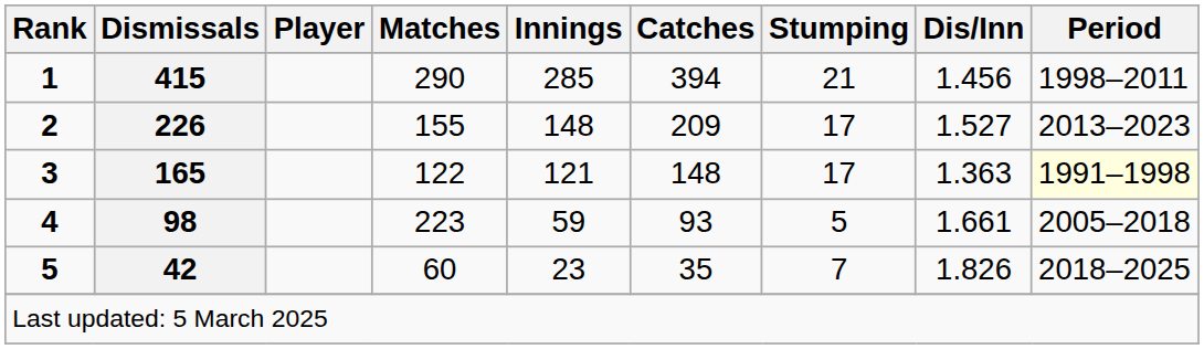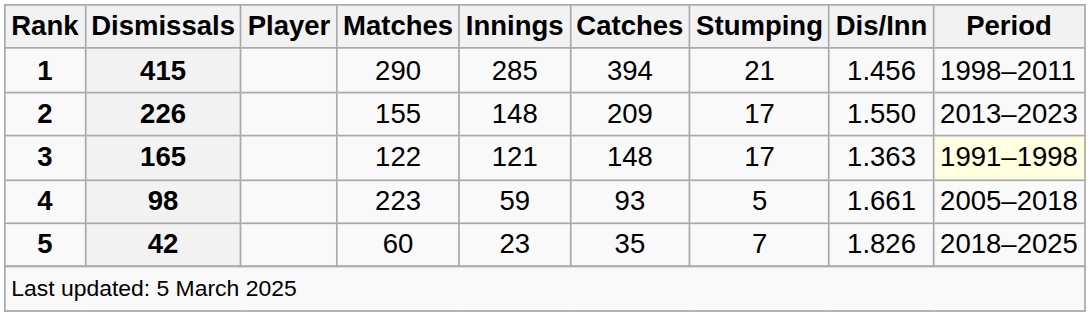 <table class="wikitable plainrowheaders sortable">
 <tr>
 <th scope=col>Rank</th>
 <th scope=col>Dismissals</th>
 <th scope=col>Player</th>
 <th scope=col>Matches</th>
 <th scope=col>Innings</th>
 <th scope=col>Catches</th>
 <th scope=col>Stumping</th>
 <th scope=col>Dis/Inn</th>
 <th scope=col>Period</th>
 </tr>
 <tr>
 <td align=center><strong>1</strong></td>
 <th scope=row style=text-align:center;>415</th>
 <td></td>
 <td align=center>290</td>
 <td align=center>285</td>
 <td align=center>394</td>
 <td align=center>21</td>
 <td align=center>1.456</td>
 <td>1998–2011</td>
 </tr>
 <tr>
 <td align=center><strong>2</strong></td>
 <th scope=row style=text-align:center;>226</th>
 <td></td>
 <td align=center>155</td>
 <td align=center>148</td>
 <td align=center>209</td>
 <td align=center>17</td>
-<td align=center>1.527</td>
+<td align=center>1.550</td>
 <td>2013–2023</td>
 </tr>
 <tr>
 <td align=center><strong>3</strong></td>
 <th scope=row style=text-align:center;>165</th>
 <td></td>
 <td align=center>122</td>
 <td align=center>121</td>
 <td align=center>148</td>
 <td align=center>17</td>
 <td align=center>1.363</td>
 <td style="background: lightyellow;">1991–1998</td>
 </tr>
 <tr>
 <td align=center><strong>4</strong></td>
 <th scope=row style=text-align:center;>98</th>
 <td></td>
 <td align=center>223</td>
 <td align=center>59</td>
 <td align=center>93</td>
 <td align=center>5</td>
 <td align=center>1.661</td>
 <td>2005–2018</td>
 </tr>
 <tr>
 <td align=center><strong>5</strong></td>
 <th scope=row style=text-align:center;>42</th>
 <td></td>
 <td align=center>60</td>
 <td align=center>23</td>
 <td align=center>35</td>
 <td align=center>7</td>
 <td align=center>1.826</td>
 <td>2018–2025</td>
 </tr>
 <tr>
 </tr>
 <tr class=sortbottom>
 <td colspan=9><small>Last updated: 5 March 2025</small></td>
 </tr>
 </table>
